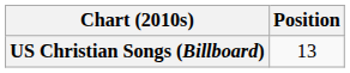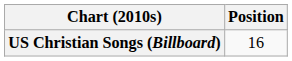 <table class="wikitable plainrowheaders" style="text-align:center">
 <tr>
 <th scope="col">Chart (2010s)</th>
 <th scope="col">Position</th>
 </tr>
 <tr>
 <th scope="row">US Christian Songs (<em>Billboard</em>)</th>
-<td>13</td>
+<td>16</td>
 </tr>
 </table>
